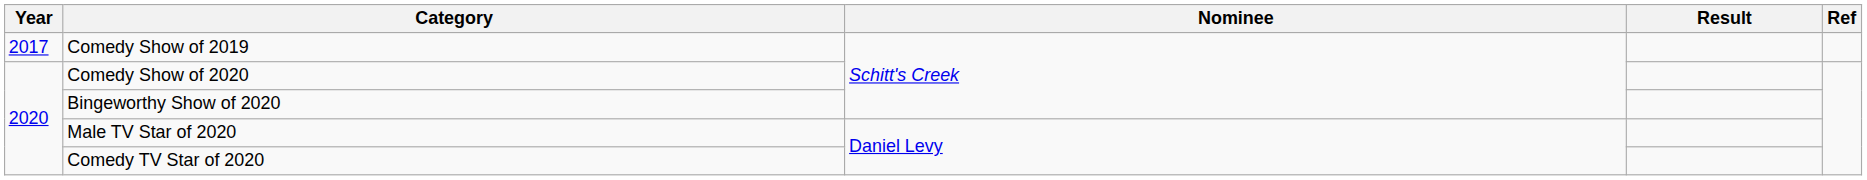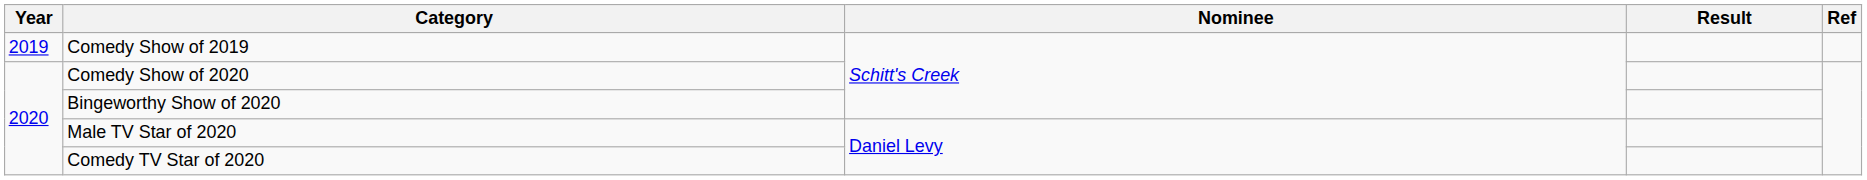 <table class="wikitable">
 <tr>
 <th width="3%">Year</th>
 <th width="40%">Category</th>
 <th width="40%">Nominee</th>
 <th width="10%">Result</th>
 <th width="2%">Ref</th>
 </tr>
 <tr>
-<td><a href='#'>2017</a></td>
+<td><a href='#'>2019</a></td>
 <td>Comedy Show of 2019</td>
 <td rowspan="3"><em><a href='#'>Schitt's Creek</a></em></td>
 <td></td>
 <td></td>
 </tr>
 <tr>
 <td rowspan="4"><a href='#'>2020</a></td>
 <td>Comedy Show of 2020</td>
 <td></td>
 <td rowspan="4"></td>
 </tr>
 <tr>
 <td>Bingeworthy Show of 2020</td>
 <td></td>
 </tr>
 <tr>
 <td>Male TV Star of 2020</td>
 <td rowspan="2"><a href='#'>Daniel Levy</a></td>
 <td></td>
 </tr>
 <tr>
 <td>Comedy TV Star of 2020</td>
 <td></td>
 </tr>
 </table>
